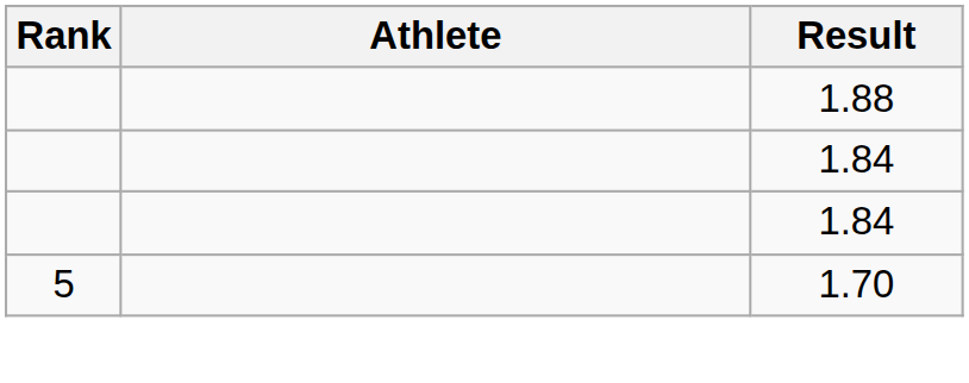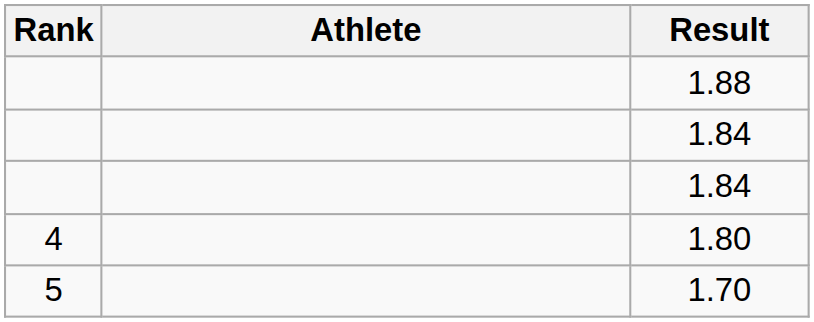 <table class=wikitable style="text-align:center">
 <tr>
 <th width=40>Rank</th>
 <th width=250>Athlete</th>
 <th width=80>Result</th>
 </tr>
 <tr>
 <td></td>
 <td align=left></td>
 <td>1.88</td>
 </tr>
 <tr>
 <td></td>
 <td align=left></td>
 <td>1.84</td>
 </tr>
 <tr>
 <td></td>
 <td align=left></td>
 <td>1.84</td>
 </tr>
 <tr>
+<td>4</td>
+<td align=left></td>
+<td>1.80</td>
+</tr>
+<tr>
 <td>5</td>
 <td align=left></td>
 <td>1.70</td>
 </tr>
 </table>
